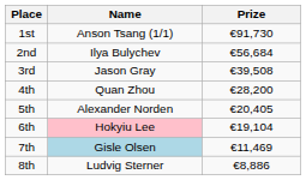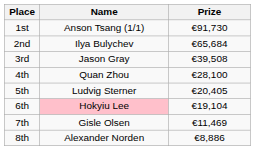 <table class="wikitable">
 <tr>
 <th width="50">Place</th>
 <th width="200">Name</th>
 <th width="125">Prize</th>
 </tr>
 <tr>
 <td align="center">1st</td>
 <td align="center">Anson Tsang (1/1)</td>
 <td align="center">€91,730</td>
 </tr>
 <tr>
 <td align="center">2nd</td>
 <td align="center">Ilya Bulychev</td>
-<td align="center">€56,684</td>
+<td align="center">€65,684</td>
 </tr>
 <tr>
 <td align="center">3rd</td>
 <td align="center">Jason Gray</td>
 <td align="center">€39,508</td>
 </tr>
 <tr>
 <td align="center">4th</td>
 <td align="center">Quan Zhou</td>
-<td align="center">€28,200</td>
+<td align="center">€28,100</td>
 </tr>
 <tr>
 <td align="center">5th</td>
-<td align="center">Alexander Norden</td>
+<td align="center">Ludvig Sterner</td>
 <td align="center">€20,405</td>
 </tr>
 <tr>
 <td align="center">6th</td>
 <td align="center" style="background: pink;">Hokyiu Lee</td>
 <td align="center">€19,104</td>
 </tr>
 <tr>
 <td align="center">7th</td>
-<td align="center" style="background: lightblue;">Gisle Olsen</td>
+<td align="center">Gisle Olsen</td>
 <td align="center">€11,469</td>
 </tr>
 <tr>
 <td align="center">8th</td>
-<td align="center">Ludvig Sterner</td>
+<td align="center">Alexander Norden</td>
 <td align="center">€8,886</td>
 </tr>
 </table>
